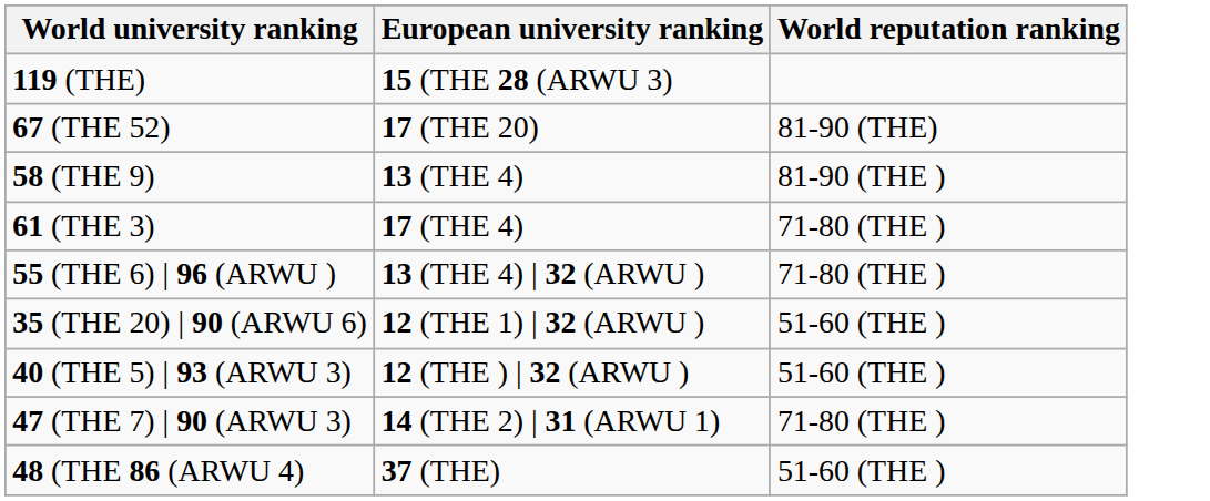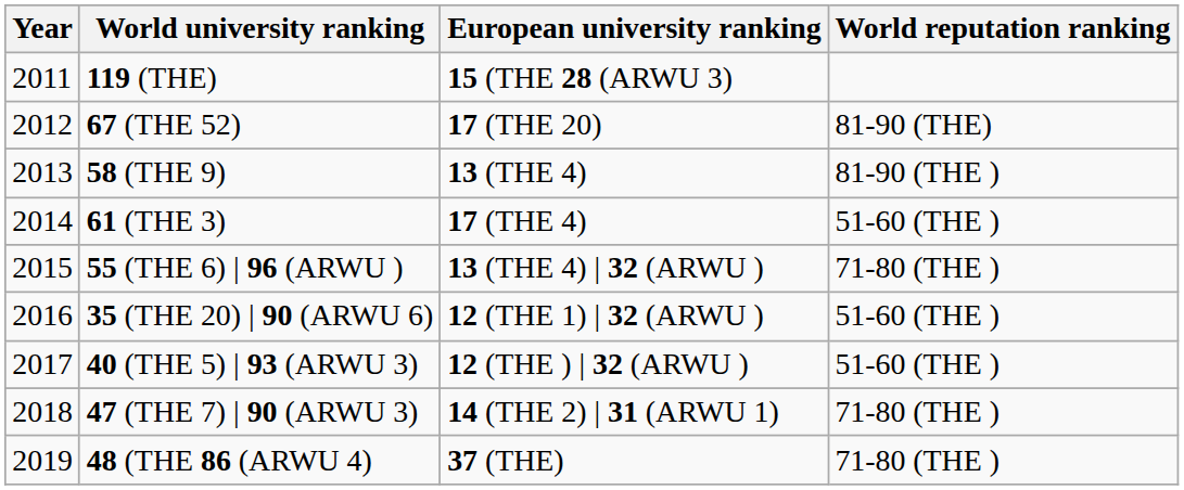 <table class=wikitable>
 <tr>
+<th>Year</th>
 <th>World university ranking</th>
 <th>European university ranking</th>
 <th>World reputation ranking</th>
 </tr>
 <tr>
+<td>2011</td>
 <td 86 (QS ><strong>119</strong> (THE)</td>
 <td><strong>15</strong> (THE <strong>28</strong> (ARWU  3)</td>
 <td></td>
 </tr>
 <tr>
+<td>2012</td>
 <td 68 (QS ><strong>67</strong> (THE  52)</td>
 <td 24 (QS ><strong>17</strong> (THE  20)</td>
 <td>81-90 (THE)</td>
 </tr>
 <tr>
+<td>2013</td>
 <td 82 (QS ><strong>58</strong> (THE  9)</td>
 <td 31 (QS ><strong>13</strong> (THE  4)</td>
 <td>81-90 (THE )</td>
 </tr>
 <tr>
+<td>2014</td>
 <td 77 (QS ><strong>61</strong> (THE  3)</td>
 <td 29 (QS ><strong>17</strong> (THE  4)</td>
-<td>71-80 (THE )</td>
+<td>51-60 (THE )</td>
 </tr>
 <tr>
+<td>2015</td>
 <td 82 (QS ><strong>55</strong> (THE  6) | <strong>96</strong> (ARWU )</td>
 <td 31 (QS ><strong>13</strong> (THE  4) | <strong>32</strong> (ARWU )</td>
 <td>71-80 (THE )</td>
 </tr>
 <tr>
+<td>2016</td>
 <td 82 (QS ><strong>35</strong> (THE  20) | <strong>90</strong> (ARWU  6)</td>
 <td 31 (QS ><strong>12</strong> (THE  1) | <strong>32</strong> (ARWU )</td>
 <td>51-60 (THE )</td>
 </tr>
 <tr>
+<td>2017</td>
 <td 79 (QS ><strong>40</strong> (THE  5) | <strong>93</strong> (ARWU  3)</td>
 <td 26 (QS ><strong>12</strong> (THE ) | <strong>32</strong> (ARWU )</td>
 <td>51-60 (THE )</td>
 </tr>
 <tr>
+<td>2018</td>
 <td 71(QS ><strong>47</strong> (THE  7) | <strong>90</strong> (ARWU  3)</td>
 <td 21 (QS ><strong>14</strong> (THE  2) | <strong>31</strong> (ARWU  1)</td>
 <td>71-80 (THE )</td>
 </tr>
 <tr>
+<td>2019</td>
 <td><strong>48</strong> (THE <strong>86</strong> (ARWU  4)</td>
 <td 35 (QS ><strong>37</strong> (THE)</td>
-<td>51-60 (THE )</td>
+<td>71-80 (THE )</td>
 </tr>
 </table>
